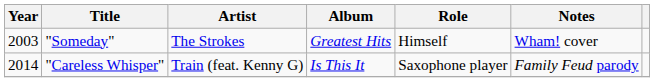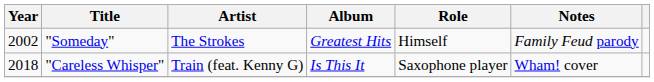 <table class="wikitable plainrowheaders">
 <tr>
 <th scope="col">Year</th>
 <th scope="col">Title</th>
 <th scope="col">Artist</th>
 <th scope="col">Album</th>
 <th scope="col">Role</th>
 <th scope="col">Notes</th>
 <th scope="col"></th>
 </tr>
 <tr>
-<td>2003</td>
+<td>2002</td>
 <td>"<a href='#'>Someday</a>"</td>
 <td><a href='#'>The Strokes</a></td>
 <td><em><a href='#'>Greatest Hits</a></em></td>
 <td>Himself</td>
-<td><a href='#'>Wham!</a> cover</td>
+<td><em>Family Feud</em> <a href='#'>parody</a></td>
 <td></td>
 </tr>
 <tr>
-<td>2014</td>
+<td>2018</td>
 <td>"<a href='#'>Careless Whisper</a>"</td>
 <td><a href='#'>Train</a> (feat. Kenny G)</td>
 <td><em><a href='#'>Is This It</a></em></td>
 <td>Saxophone player</td>
-<td><em>Family Feud</em> <a href='#'>parody</a></td>
+<td><a href='#'>Wham!</a> cover</td>
 <td style="text-align:center;"></td>
 </tr>
 <tr>
 </tr>
 </table>
